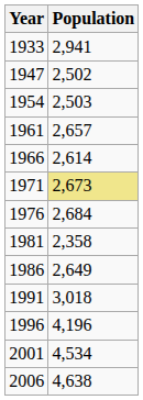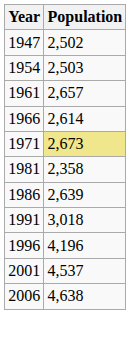 <table class="wikitable">
 <tr>
 <th>Year</th>
 <th>Population</th>
-</tr>
-<tr>
-<td>1933</td>
-<td>2,941</td>
 </tr>
 <tr>
 <td>1947</td>
 <td>2,502</td>
 </tr>
 <tr>
 <td>1954</td>
 <td>2,503</td>
 </tr>
 <tr>
 <td>1961</td>
 <td>2,657</td>
 </tr>
 <tr>
 <td>1966</td>
 <td>2,614</td>
 </tr>
 <tr>
 <td>1971</td>
 <td style="background: khaki;">2,673</td>
 </tr>
 <tr>
-<td>1976</td>
-<td>2,684</td>
-</tr>
-<tr>
 <td>1981</td>
 <td>2,358</td>
 </tr>
 <tr>
 <td>1986</td>
-<td>2,649</td>
+<td>2,639</td>
 </tr>
 <tr>
 <td>1991</td>
 <td>3,018</td>
 </tr>
 <tr>
 <td>1996</td>
 <td>4,196</td>
 </tr>
 <tr>
 <td>2001</td>
-<td>4,534</td>
+<td>4,537</td>
 </tr>
 <tr>
 <td>2006</td>
 <td>4,638</td>
 </tr>
 </table>
